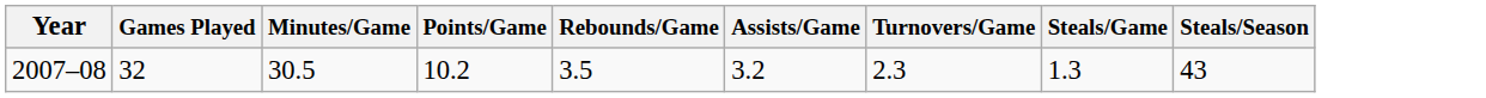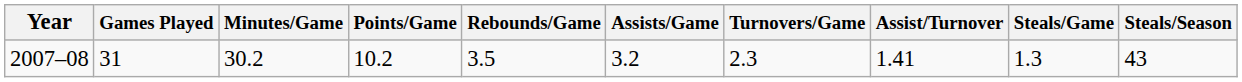 <table class="wikitable">
 <tr>
 <th>Year</th>
 <th><small>Games Played</small></th>
 <th><small>Minutes/Game</small></th>
 <th><small>Points/Game</small></th>
 <th><small>Rebounds/Game</small></th>
 <th><small>Assists/Game</small></th>
 <th><small>Turnovers/Game</small></th>
+<th><small>Assist/Turnover</small></th>
 <th><small>Steals/Game</small></th>
 <th><small>Steals/Season</small></th>
 </tr>
 <tr>
 <td>2007–08</td>
-<td>32</td>
-<td>30.5</td>
+<td>31</td>
+<td>30.2</td>
 <td>10.2</td>
 <td>3.5</td>
 <td>3.2</td>
 <td>2.3</td>
+<td>1.41</td>
 <td>1.3</td>
 <td>43</td>
 </tr>
 </table>
